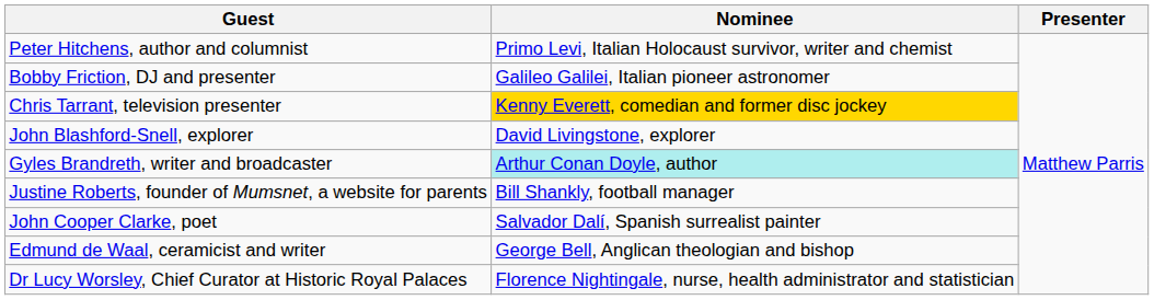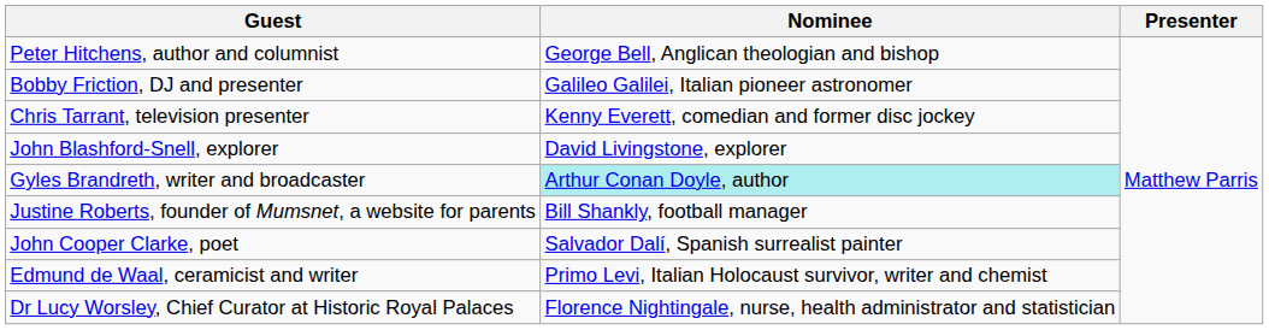 <table class="wikitable">
 <tr>
 <th>Guest</th>
 <th>Nominee</th>
 <th>Presenter</th>
 </tr>
 <tr>
 <td><a href='#'>Peter Hitchens</a>, author and columnist</td>
-<td><a href='#'>Primo Levi</a>, Italian Holocaust survivor, writer and chemist</td>
+<td><a href='#'>George Bell</a>, Anglican theologian and bishop</td>
 <td rowspan="9"><a href='#'>Matthew Parris</a></td>
 </tr>
 <tr>
 <td><a href='#'>Bobby Friction</a>, DJ and presenter</td>
 <td><a href='#'>Galileo Galilei</a>, Italian pioneer astronomer</td>
 </tr>
 <tr>
 <td><a href='#'>Chris Tarrant</a>, television presenter</td>
-<td style="background: gold;"><a href='#'>Kenny Everett</a>, comedian and former disc jockey</td>
+<td><a href='#'>Kenny Everett</a>, comedian and former disc jockey</td>
 </tr>
 <tr>
 <td><a href='#'>John Blashford-Snell</a>, explorer</td>
 <td><a href='#'>David Livingstone</a>, explorer</td>
 </tr>
 <tr>
 <td><a href='#'>Gyles Brandreth</a>, writer and broadcaster</td>
 <td style="background: paleturquoise;"><a href='#'>Arthur Conan Doyle</a>, author</td>
 </tr>
 <tr>
 <td><a href='#'>Justine Roberts</a>, founder of <em>Mumsnet</em>, a website for parents</td>
 <td><a href='#'>Bill Shankly</a>, football manager</td>
 </tr>
 <tr>
 <td><a href='#'>John Cooper Clarke</a>, poet</td>
 <td><a href='#'>Salvador Dalí</a>, Spanish surrealist painter</td>
 </tr>
 <tr>
 <td><a href='#'>Edmund de Waal</a>, ceramicist and writer</td>
-<td><a href='#'>George Bell</a>, Anglican theologian and bishop</td>
+<td><a href='#'>Primo Levi</a>, Italian Holocaust survivor, writer and chemist</td>
 </tr>
 <tr>
 <td><a href='#'>Dr Lucy Worsley</a>, Chief Curator at Historic Royal Palaces</td>
 <td><a href='#'>Florence Nightingale</a>, nurse, health administrator and statistician</td>
 </tr>
 </table>
